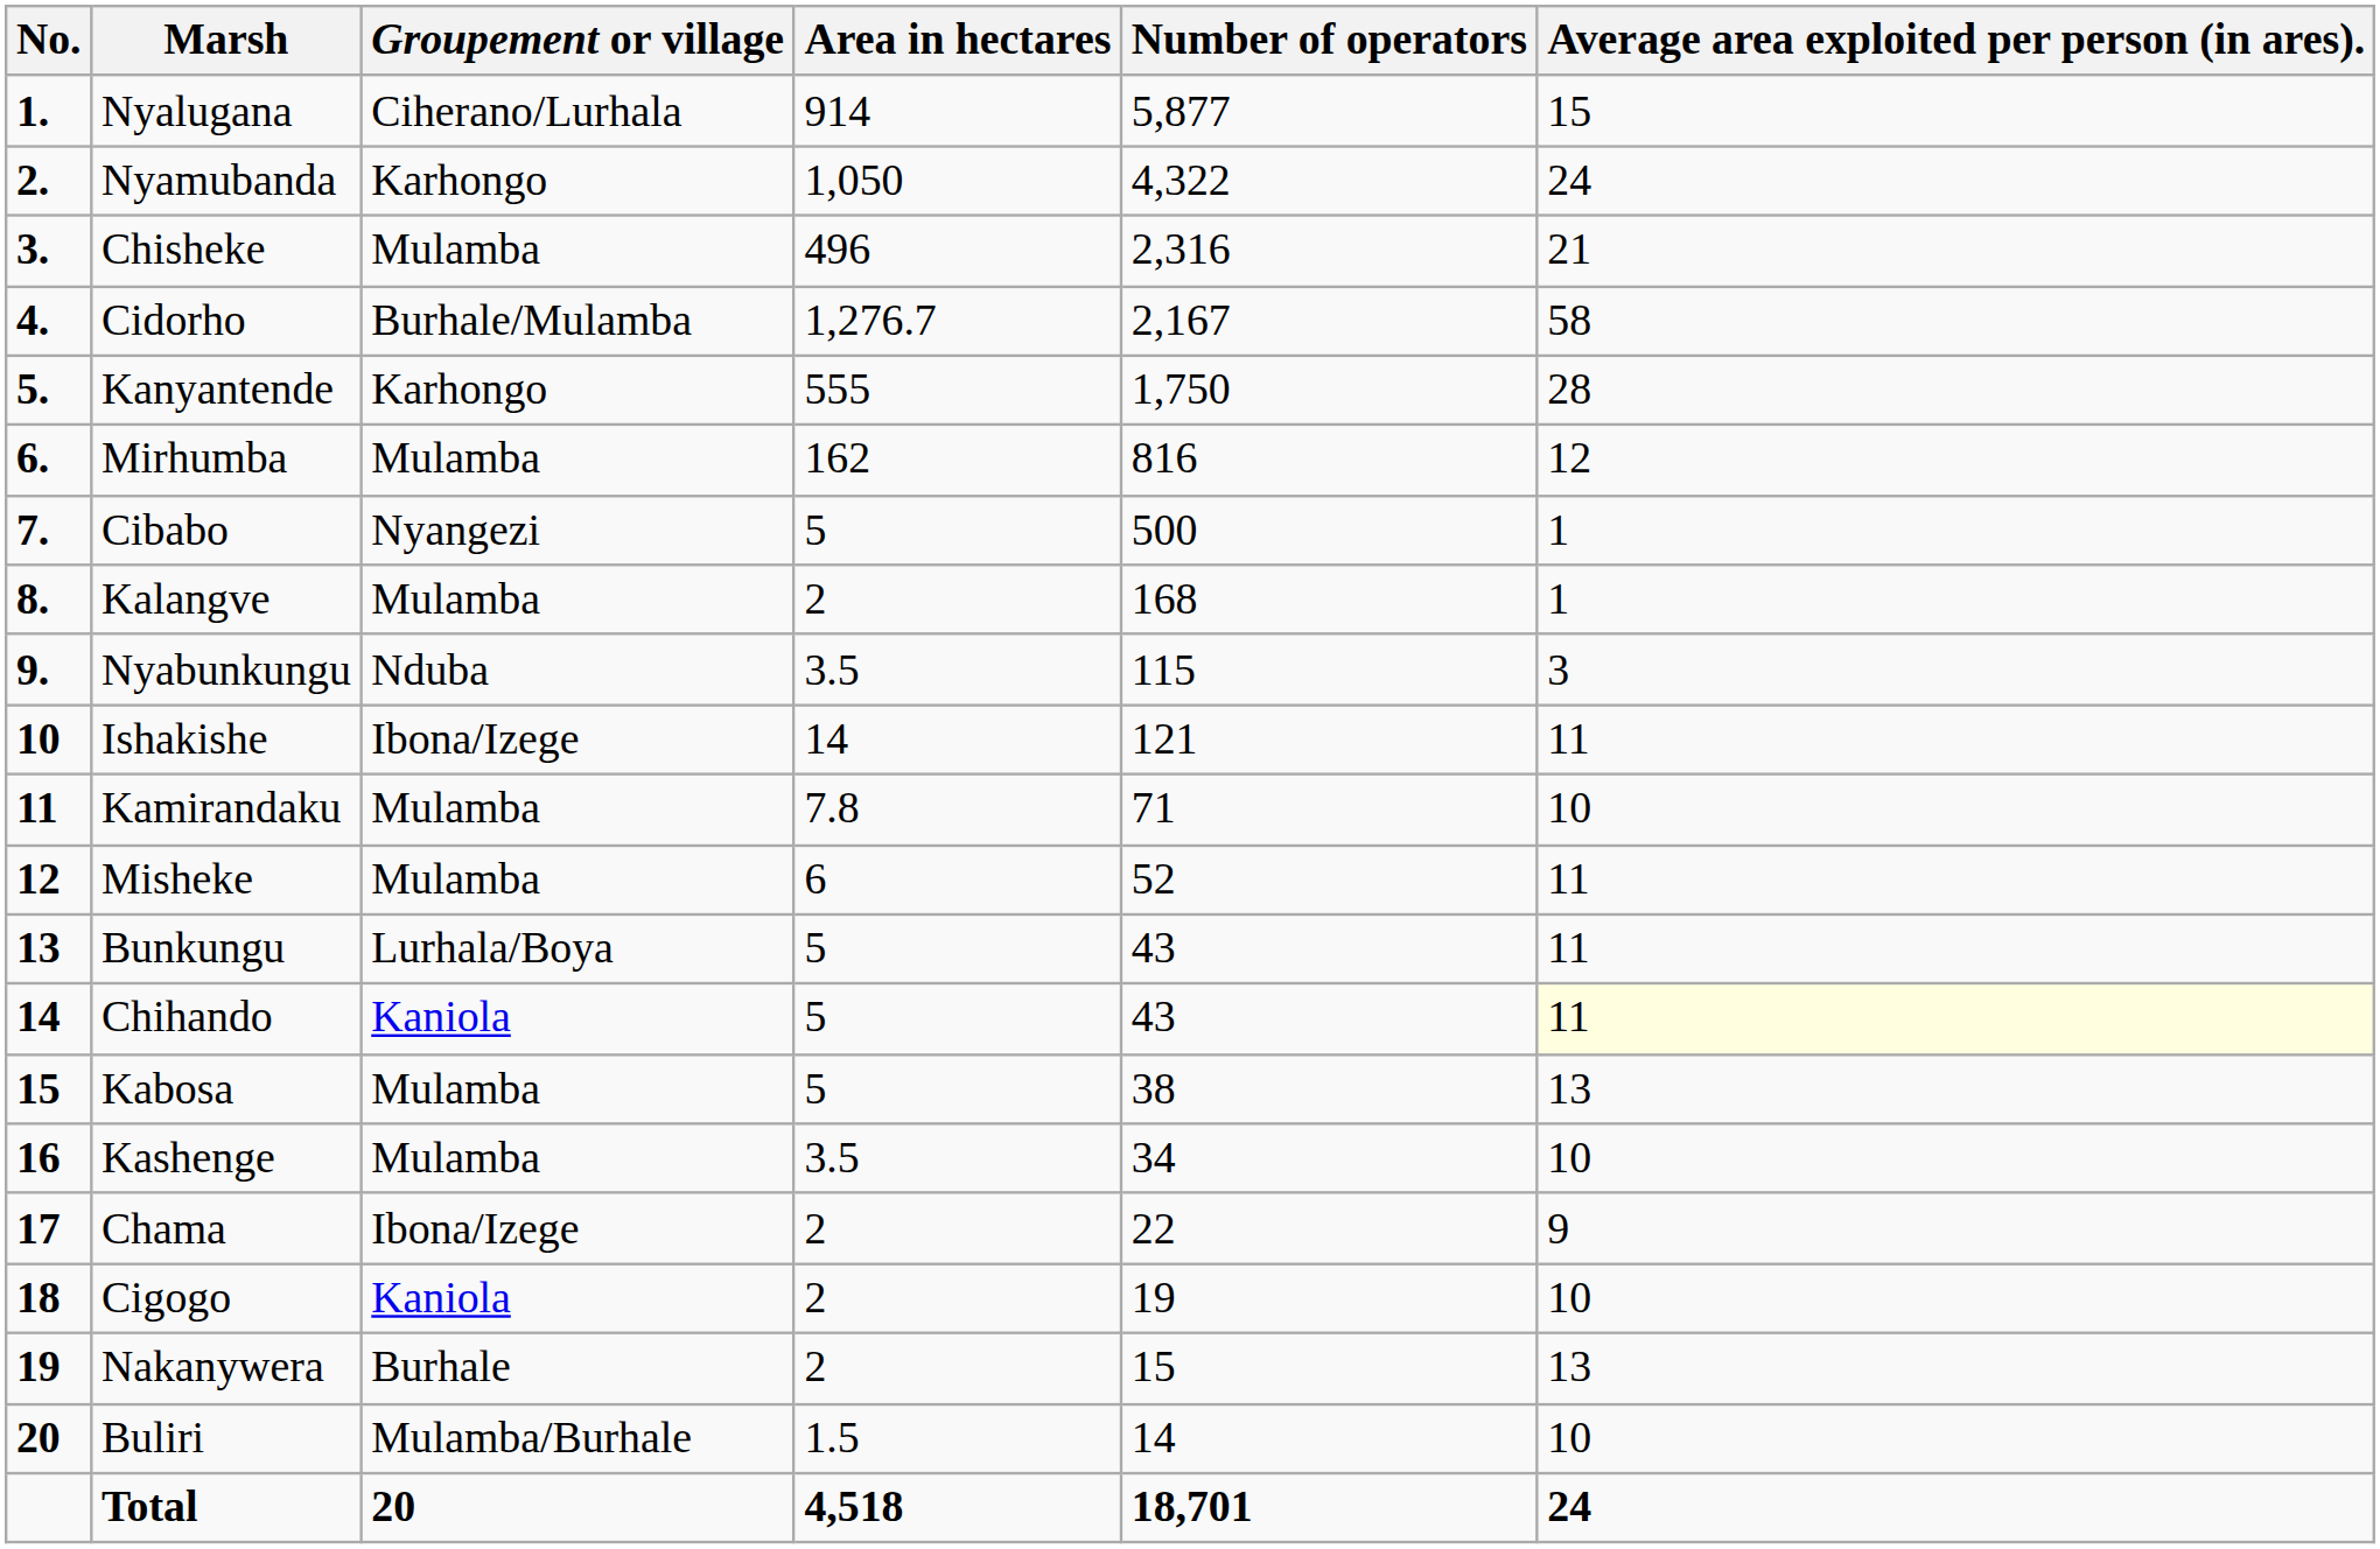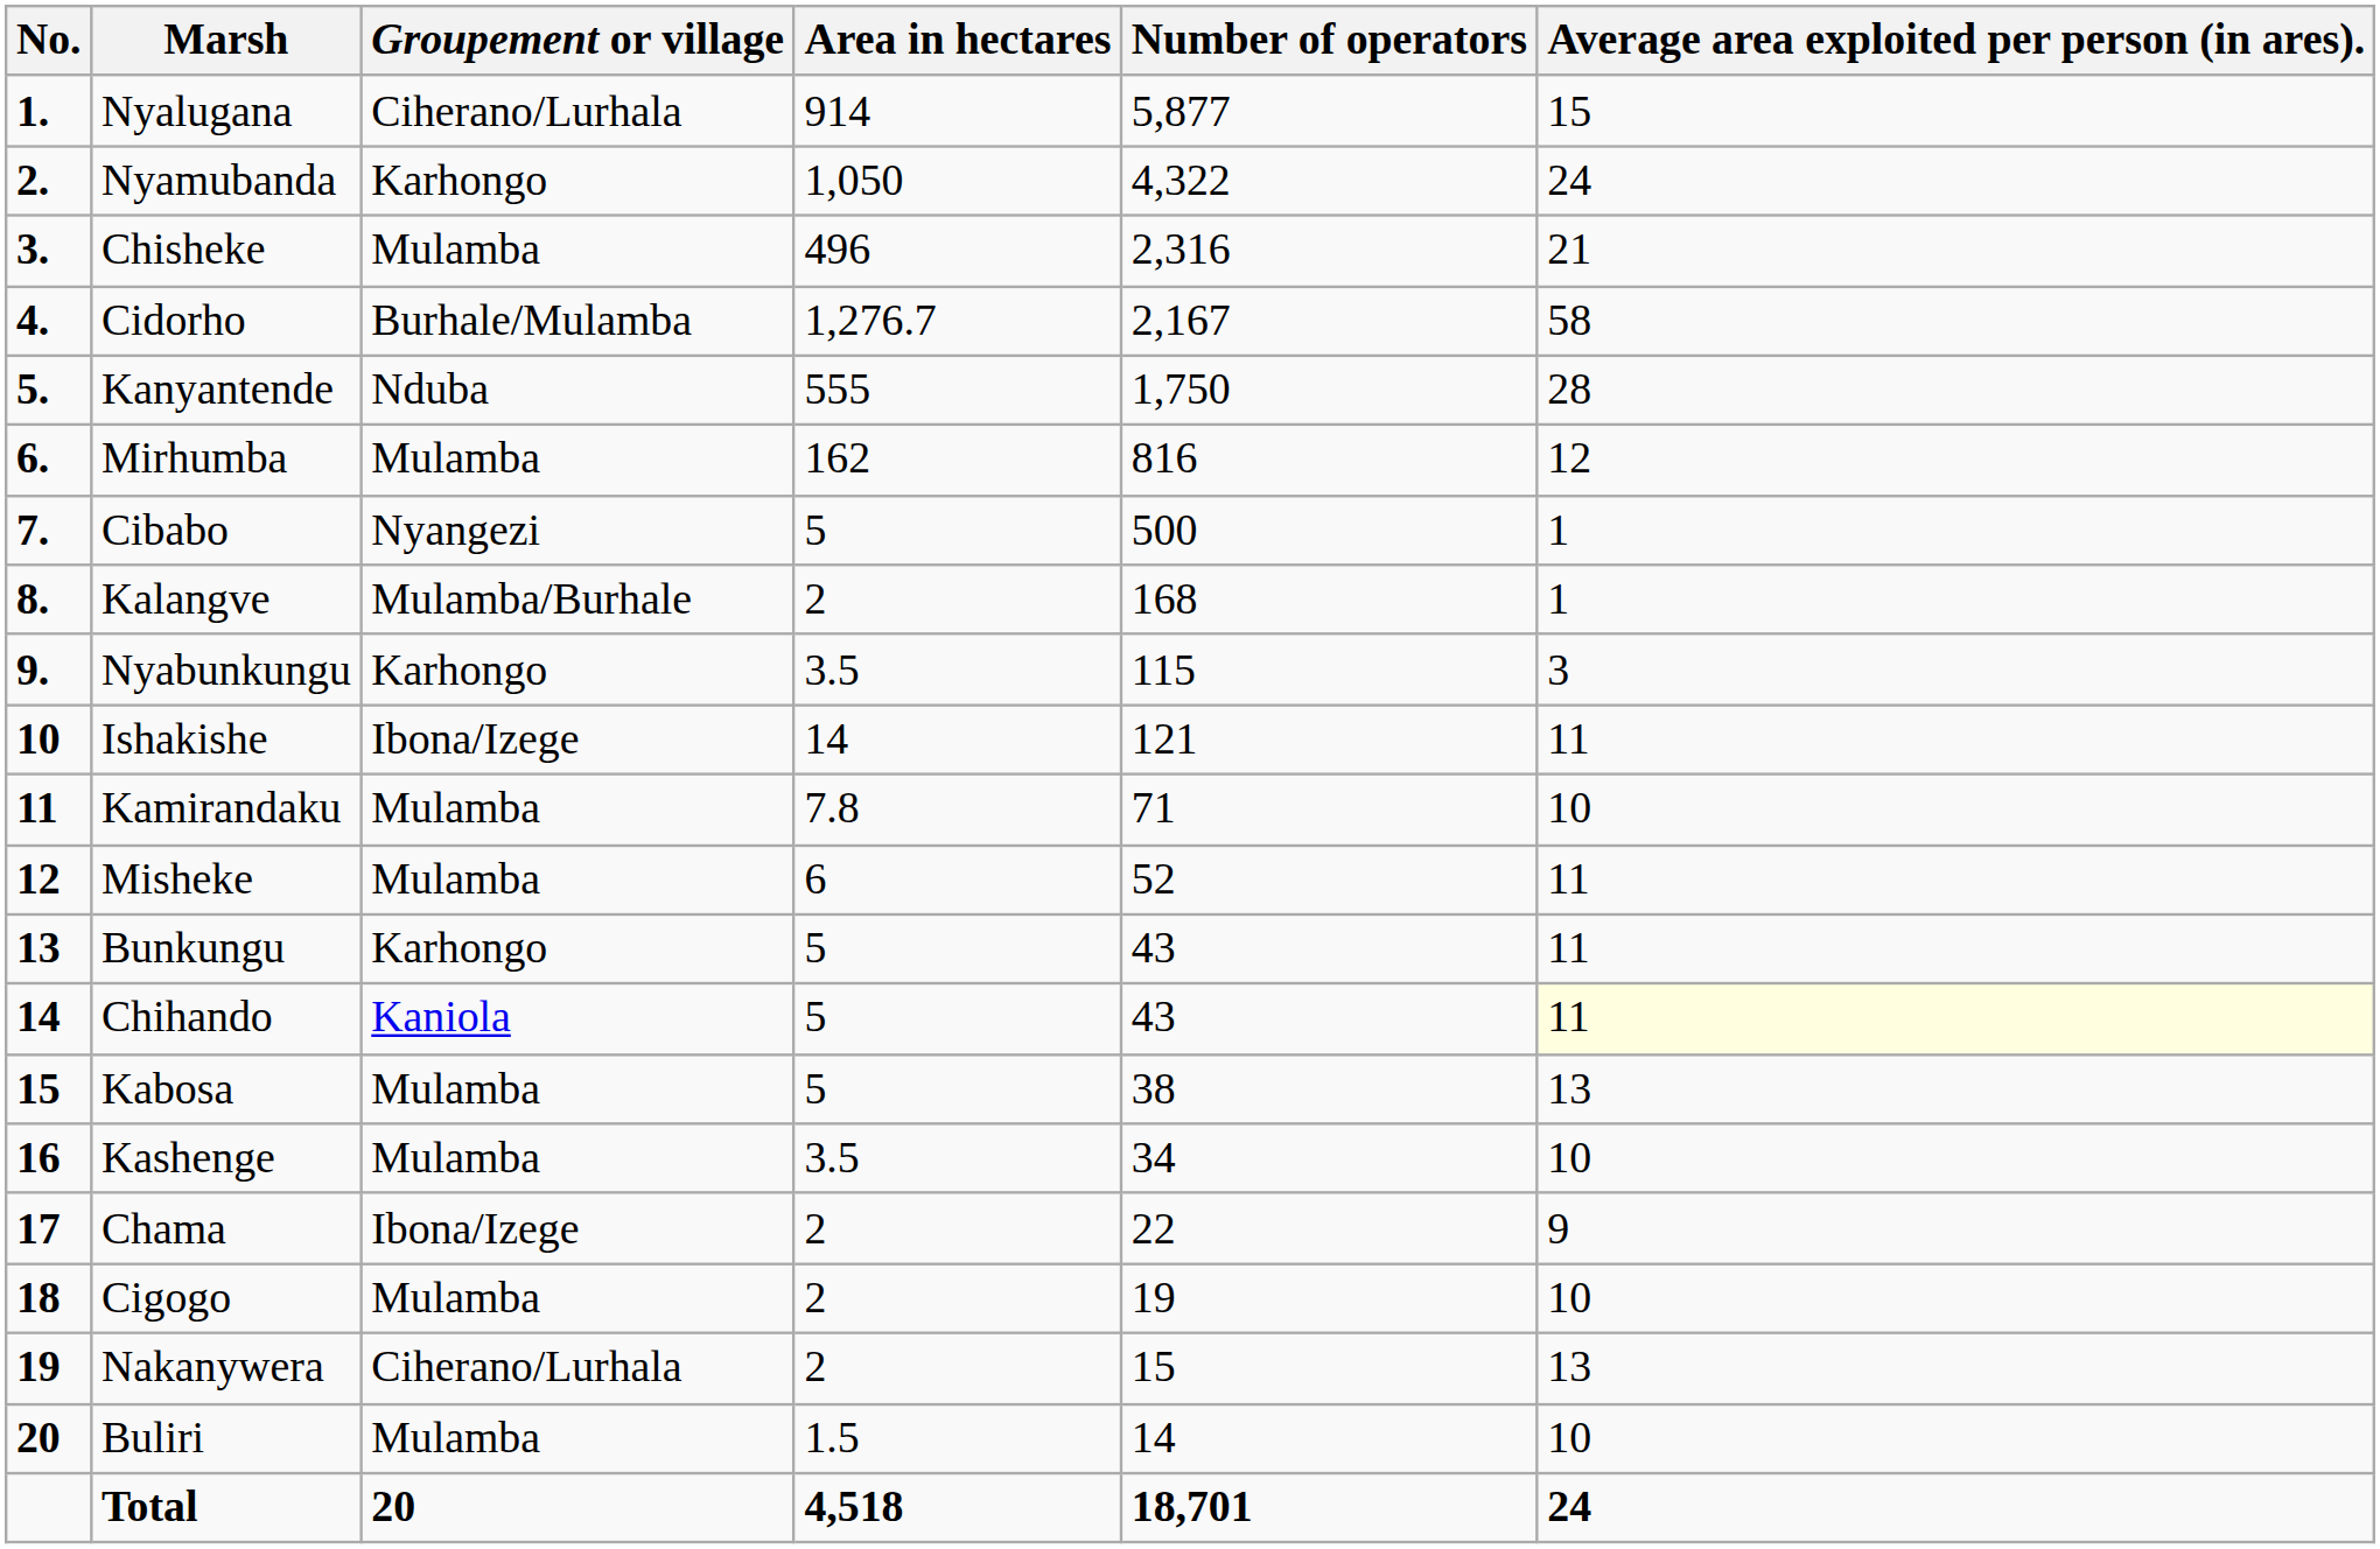 <table class="wikitable">
 <tr>
 <th>No.</th>
 <th>Marsh</th>
 <th><em>Groupement</em> or village</th>
 <th>Area in hectares</th>
 <th>Number of operators</th>
 <th>Average area exploited per person (in ares).</th>
 </tr>
 <tr>
 <td><strong>1.</strong></td>
 <td>Nyalugana</td>
 <td>Ciherano/Lurhala</td>
 <td>914</td>
 <td>5,877</td>
 <td>15</td>
 </tr>
 <tr>
 <td><strong>2.</strong></td>
 <td>Nyamubanda</td>
 <td>Karhongo</td>
 <td>1,050</td>
 <td>4,322</td>
 <td>24</td>
 </tr>
 <tr>
 <td><strong>3.</strong></td>
 <td>Chisheke</td>
 <td>Mulamba</td>
 <td>496</td>
 <td>2,316</td>
 <td>21</td>
 </tr>
 <tr>
 <td><strong>4.</strong></td>
 <td>Cidorho</td>
 <td>Burhale/Mulamba</td>
 <td>1,276.7</td>
 <td>2,167</td>
 <td>58</td>
 </tr>
 <tr>
 <td><strong>5.</strong></td>
 <td>Kanyantende</td>
-<td>Karhongo</td>
+<td>Nduba</td>
 <td>555</td>
 <td>1,750</td>
 <td>28</td>
 </tr>
 <tr>
 <td><strong>6.</strong></td>
 <td>Mirhumba</td>
 <td>Mulamba</td>
 <td>162</td>
 <td>816</td>
 <td>12</td>
 </tr>
 <tr>
 <td><strong>7.</strong></td>
 <td>Cibabo</td>
 <td>Nyangezi</td>
 <td>5</td>
 <td>500</td>
 <td>1</td>
 </tr>
 <tr>
 <td><strong>8.</strong></td>
 <td>Kalangve</td>
-<td>Mulamba</td>
+<td>Mulamba/Burhale</td>
 <td>2</td>
 <td>168</td>
 <td>1</td>
 </tr>
 <tr>
 <td><strong>9.</strong></td>
 <td>Nyabunkungu</td>
-<td>Nduba</td>
+<td>Karhongo</td>
 <td>3.5</td>
 <td>115</td>
 <td>3</td>
 </tr>
 <tr>
 <td><strong>10</strong></td>
 <td>Ishakishe</td>
 <td>Ibona/Izege</td>
 <td>14</td>
 <td>121</td>
 <td>11</td>
 </tr>
 <tr>
 <td><strong>11</strong></td>
 <td>Kamirandaku</td>
 <td>Mulamba</td>
 <td>7.8</td>
 <td>71</td>
 <td>10</td>
 </tr>
 <tr>
 <td><strong>12</strong></td>
 <td>Misheke</td>
 <td>Mulamba</td>
 <td>6</td>
 <td>52</td>
 <td>11</td>
 </tr>
 <tr>
 <td><strong>13</strong></td>
 <td>Bunkungu</td>
-<td>Lurhala/Boya</td>
+<td>Karhongo</td>
 <td>5</td>
 <td>43</td>
 <td>11</td>
 </tr>
 <tr>
 <td><strong>14</strong></td>
 <td>Chihando</td>
 <td><a href='#'>Kaniola</a></td>
 <td>5</td>
 <td>43</td>
 <td style="background: lightyellow;">11</td>
 </tr>
 <tr>
 <td><strong>15</strong></td>
 <td>Kabosa</td>
 <td>Mulamba</td>
 <td>5</td>
 <td>38</td>
 <td>13</td>
 </tr>
 <tr>
 <td><strong>16</strong></td>
 <td>Kashenge</td>
 <td>Mulamba</td>
 <td>3.5</td>
 <td>34</td>
 <td>10</td>
 </tr>
 <tr>
 <td><strong>17</strong></td>
 <td>Chama</td>
 <td>Ibona/Izege</td>
 <td>2</td>
 <td>22</td>
 <td>9</td>
 </tr>
 <tr>
 <td><strong>18</strong></td>
 <td>Cigogo</td>
-<td><a href='#'>Kaniola</a></td>
+<td>Mulamba</td>
 <td>2</td>
 <td>19</td>
 <td>10</td>
 </tr>
 <tr>
 <td><strong>19</strong></td>
 <td>Nakanywera</td>
-<td>Burhale</td>
+<td>Ciherano/Lurhala</td>
 <td>2</td>
 <td>15</td>
 <td>13</td>
 </tr>
 <tr>
 <td><strong>20</strong></td>
 <td>Buliri</td>
-<td>Mulamba/Burhale</td>
+<td>Mulamba</td>
 <td>1.5</td>
 <td>14</td>
 <td>10</td>
 </tr>
 <tr>
 <td rowspan="2"></td>
 <td rowspan="2"><strong>Total</strong></td>
 <td rowspan="2"><strong>20</strong></td>
 <td rowspan="2"><strong>4,518</strong></td>
 <td rowspan="2"><strong>18,701</strong></td>
 <td rowspan="2"><strong>24</strong></td>
 </tr>
 </table>
